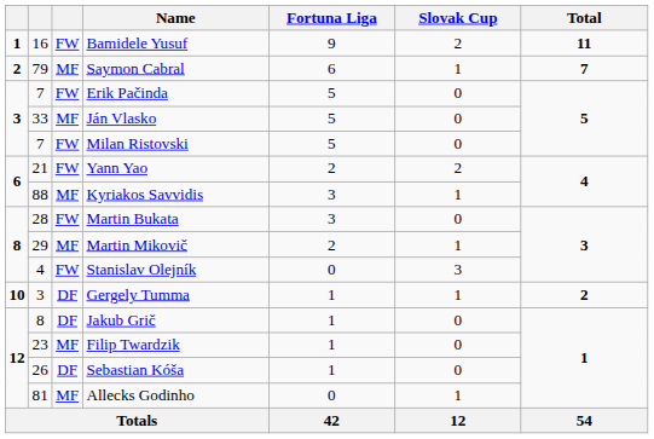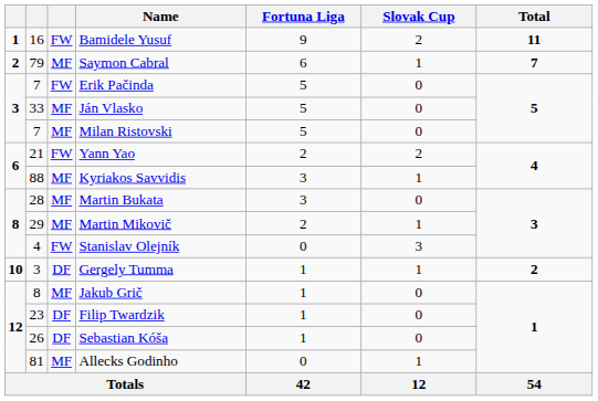 <table class="wikitable" style="text-align:center">
 <tr>
 <th width=15></th>
 <th width=15></th>
 <th width=15></th>
 <th width=180>Name</th>
 <th width=120><strong><a href='#'>Fortuna Liga</a></strong></th>
 <th width=120><strong><a href='#'>Slovak Cup</a></strong></th>
 <th width=120>Total</th>
 </tr>
 <tr>
 <td><strong>1</strong></td>
 <td>16</td>
 <td><a href='#'>FW</a></td>
 <td align=left> <a href='#'>Bamidele Yusuf</a></td>
 <td>9</td>
 <td>2</td>
 <td><strong>11</strong></td>
 </tr>
 <tr>
 <td rowspan=1><strong>2</strong></td>
 <td>79</td>
 <td><a href='#'>MF</a></td>
 <td align=left> <a href='#'>Saymon Cabral</a></td>
 <td>6</td>
 <td>1</td>
 <td rowspan=1><strong>7</strong></td>
 </tr>
 <tr>
 <td rowspan=3><strong>3</strong></td>
 <td>7</td>
 <td><a href='#'>FW</a></td>
 <td align=left> <a href='#'>Erik Pačinda</a></td>
 <td>5</td>
 <td>0</td>
 <td rowspan=3><strong>5</strong></td>
 </tr>
 <tr>
 <td>33</td>
 <td><a href='#'>MF</a></td>
 <td align=left> <a href='#'>Ján Vlasko</a></td>
 <td>5</td>
 <td>0</td>
 </tr>
 <tr>
 <td>7</td>
-<td><a href='#'>FW</a></td>
+<td><a href='#'>MF</a></td>
 <td align=left> <a href='#'>Milan Ristovski</a></td>
 <td>5</td>
 <td>0</td>
 </tr>
 <tr>
 <td rowspan=2><strong>6</strong></td>
 <td>21</td>
 <td><a href='#'>FW</a></td>
 <td align=left> <a href='#'>Yann Yao</a></td>
 <td>2</td>
 <td>2</td>
 <td rowspan=2><strong>4</strong></td>
 </tr>
 <tr>
 <td>88</td>
 <td><a href='#'>MF</a></td>
 <td align=left> <a href='#'>Kyriakos Savvidis</a></td>
 <td>3</td>
 <td>1</td>
 </tr>
 <tr>
 <td rowspan=3><strong>8</strong></td>
 <td>28</td>
-<td><a href='#'>FW</a></td>
+<td><a href='#'>MF</a></td>
 <td align=left> <a href='#'>Martin Bukata</a></td>
 <td>3</td>
 <td>0</td>
 <td rowspan=3><strong>3</strong></td>
 </tr>
 <tr>
 <td>29</td>
 <td><a href='#'>MF</a></td>
 <td align=left> <a href='#'>Martin Mikovič</a></td>
 <td>2</td>
 <td>1</td>
 </tr>
 <tr>
 <td>4</td>
 <td><a href='#'>FW</a></td>
 <td align=left> <a href='#'>Stanislav Olejník</a></td>
 <td>0</td>
 <td>3</td>
 </tr>
 <tr>
 <td rowspan=1><strong>10</strong></td>
 <td>3</td>
 <td><a href='#'>DF</a></td>
 <td align=left> <a href='#'>Gergely Tumma</a></td>
 <td>1</td>
 <td>1</td>
 <td rowspan=1><strong>2</strong></td>
 </tr>
 <tr>
 <td rowspan=4><strong>12</strong></td>
 <td>8</td>
-<td><a href='#'>DF</a></td>
+<td><a href='#'>MF</a></td>
 <td align=left> <a href='#'>Jakub Grič</a></td>
 <td>1</td>
 <td>0</td>
 <td rowspan=4><strong>1</strong></td>
 </tr>
 <tr>
 <td>23</td>
-<td><a href='#'>MF</a></td>
+<td><a href='#'>DF</a></td>
 <td align=left> <a href='#'>Filip Twardzik</a></td>
 <td>1</td>
 <td>0</td>
 </tr>
 <tr>
 <td>26</td>
 <td><a href='#'>DF</a></td>
 <td align=left> <a href='#'>Sebastian Kóša</a></td>
 <td>1</td>
 <td>0</td>
 </tr>
 <tr>
 <td>81</td>
 <td><a href='#'>MF</a></td>
 <td align=left> Allecks Godinho</td>
 <td>0</td>
 <td>1</td>
 </tr>
 <tr>
 <th colspan=4><strong>Totals</strong></th>
 <th><strong>42</strong></th>
 <th><strong>12</strong></th>
 <th><strong>54</strong></th>
 </tr>
 </table>
